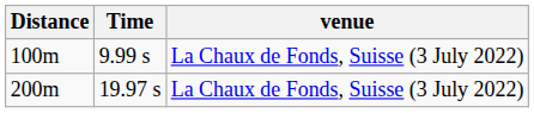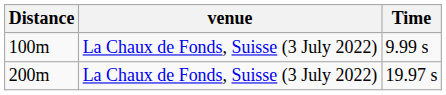 <table class="wikitable">
 <tr>
 <th>Distance</th>
+<th>venue</th>
 <th>Time</th>
-<th>venue</th>
 </tr>
 <tr>
 <td>100m</td>
+<td><a href='#'>La Chaux de Fonds</a>, <a href='#'>Suisse</a> (3 July 2022)</td>
 <td>9.99 s</td>
-<td><a href='#'>La Chaux de Fonds</a>, <a href='#'>Suisse</a> (3 July 2022)</td>
 </tr>
 <tr>
 <td>200m</td>
+<td><a href='#'>La Chaux de Fonds</a>, <a href='#'>Suisse</a> (3 July 2022)</td>
 <td>19.97 s</td>
-<td><a href='#'>La Chaux de Fonds</a>, <a href='#'>Suisse</a> (3 July 2022)</td>
 </tr>
 </table>
